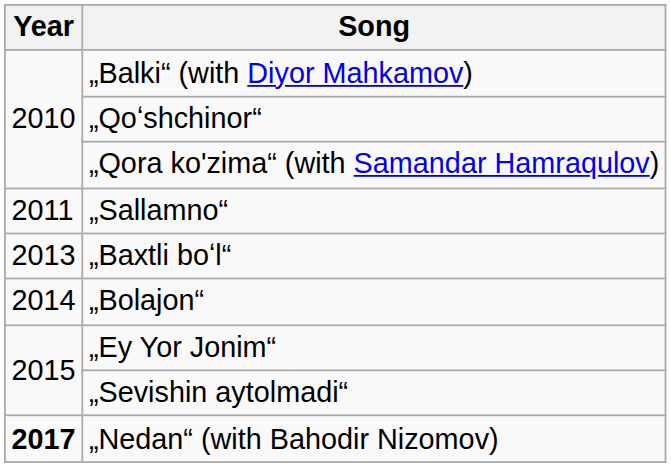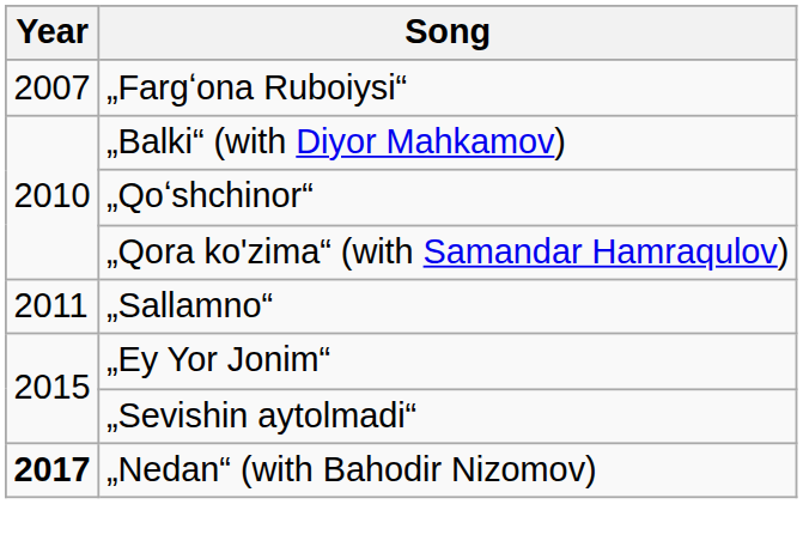 <table class="wikitable">
 <tr>
 <th>Year</th>
 <th>Song</th>
+</tr>
+<tr>
+<td>2007</td>
+<td>„Fargʻona Ruboiysi“</td>
 </tr>
 <tr>
 <td rowspan="3">2010</td>
 <td>„Balki“ (with <a href='#'>Diyor Mahkamov</a>)</td>
 </tr>
 <tr>
 <td>„Qoʻshchinor“</td>
 </tr>
 <tr>
 <td>„Qora ko'zima“ (with <a href='#'>Samandar Hamraqulov</a>)</td>
 </tr>
 <tr>
 <td>2011</td>
 <td>„Sallamno“</td>
 </tr>
 <tr>
-<td>2013</td>
-<td>„Baxtli boʻl“</td>
-</tr>
-<tr>
-<td>2014</td>
-<td>„Bolajon“</td>
-</tr>
-<tr>
 <td rowspan="2">2015</td>
 <td>„Ey Yor Jonim“</td>
 </tr>
 <tr>
 <td>„Sevishin aytolmadi“</td>
 </tr>
 <tr>
 <td><strong>2017</strong></td>
 <td>„Nedan“ (with Bahodir Nizomov)</td>
 </tr>
 </table>
